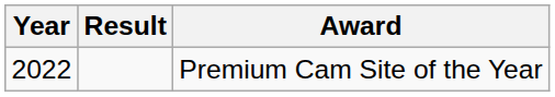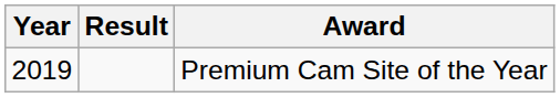 <table class="wikitable">
 <tr>
 <th>Year</th>
 <th>Result</th>
 <th>Award</th>
 </tr>
 <tr>
-<td>2022</td>
+<td>2019</td>
 <td></td>
 <td>Premium Cam Site of the Year</td>
 </tr>
 </table>
